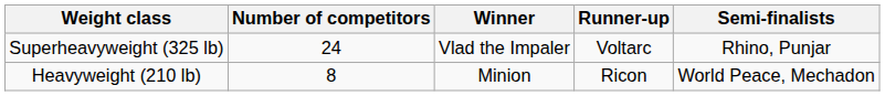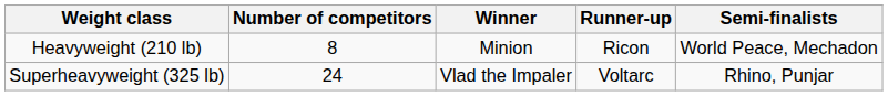 <table class="wikitable sortable mw-collapsible" style="text-align:center;">
 <tr>
 <th>Weight class</th>
 <th>Number of competitors</th>
 <th>Winner</th>
 <th>Runner-up</th>
 <th>Semi-finalists</th>
 </tr>
 <tr>
+<td>Heavyweight (210 lb)</td>
+<td>8</td>
+<td>Minion</td>
+<td>Ricon</td>
+<td>World Peace, Mechadon</td>
+</tr>
+<tr>
 <td>Superheavyweight (325 lb)</td>
 <td>24</td>
 <td>Vlad the Impaler</td>
 <td>Voltarc</td>
 <td>Rhino, Punjar</td>
 </tr>
-<tr>
-<td>Heavyweight (210 lb)</td>
-<td>8</td>
-<td>Minion</td>
-<td>Ricon</td>
-<td>World Peace, Mechadon</td>
-</tr>
 </table>
